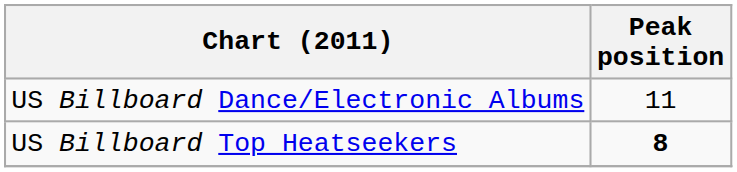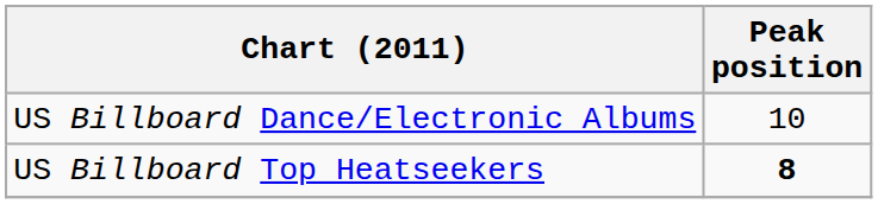 <table class="wikitable">
 <tr>
 <th>Chart (2011)</th>
 <th>Peak<br>position</th>
 </tr>
 <tr>
 <td>US <em>Billboard</em> <a href='#'>Dance/Electronic Albums</a></td>
-<td align="center">11</td>
+<td align="center">10</td>
 </tr>
 <tr>
 <td>US <em>Billboard</em> <a href='#'>Top Heatseekers</a></td>
 <td align="center"><strong>8</strong></td>
 </tr>
 <tr>
 </tr>
 </table>
